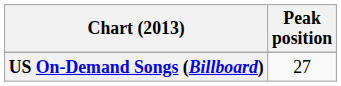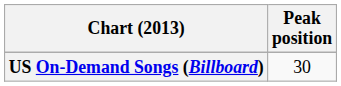 <table class="wikitable sortable plainrowheaders" style="text-align:center">
 <tr>
 <th scope="col">Chart (2013)</th>
 <th scope="col">Peak<br>position</th>
 </tr>
 <tr>
 </tr>
 <tr>
 </tr>
 <tr>
 <th scope="row">US <a href='#'>On-Demand Songs</a> (<em><a href='#'>Billboard</a></em>)</th>
-<td align="center">27</td>
+<td align="center">30</td>
 </tr>
 </table>
